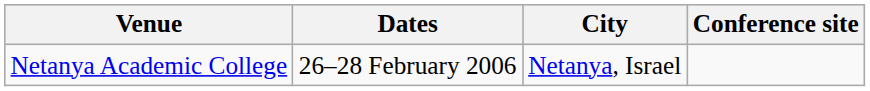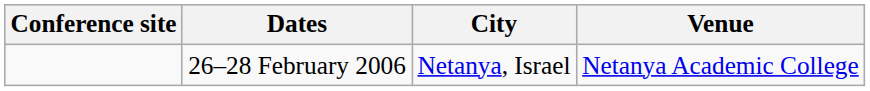 <table class="wikitable">
 <tr>
-<th>Venue</th>
+<th>Conference site</th>
 <th>Dates</th>
 <th>City</th>
-<th>Conference site</th>
+<th>Venue</th>
 </tr>
 <tr>
-<td><a href='#'>Netanya Academic College</a></td>
+<td></td>
 <td>26–28 February 2006</td>
 <td><a href='#'>Netanya</a>, Israel</td>
-<td></td>
+<td><a href='#'>Netanya Academic College</a></td>
 </tr>
 </table>
